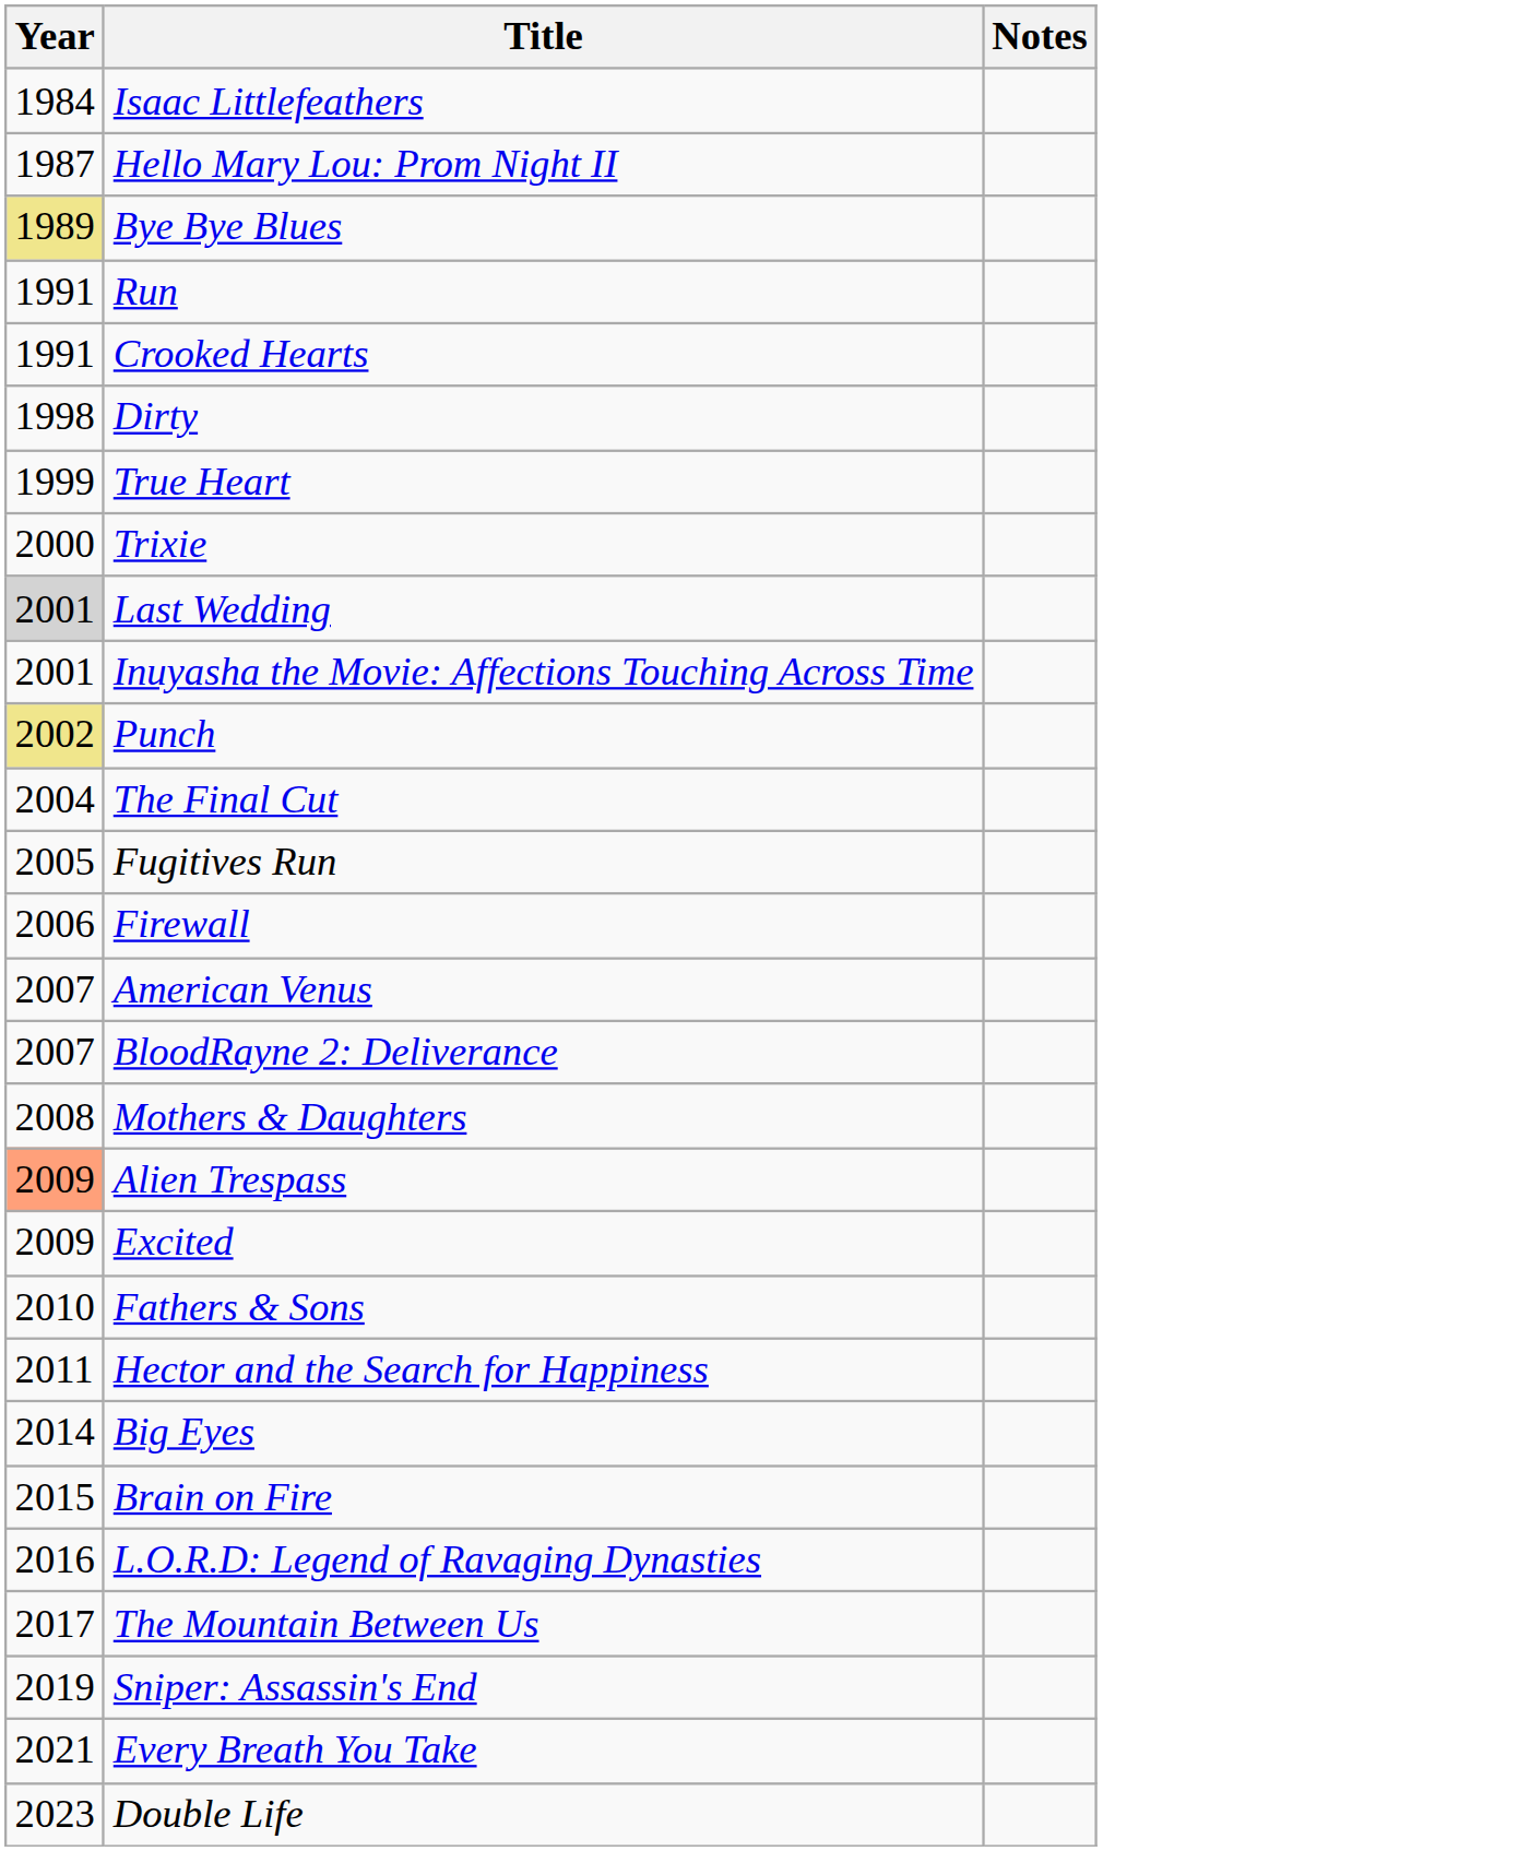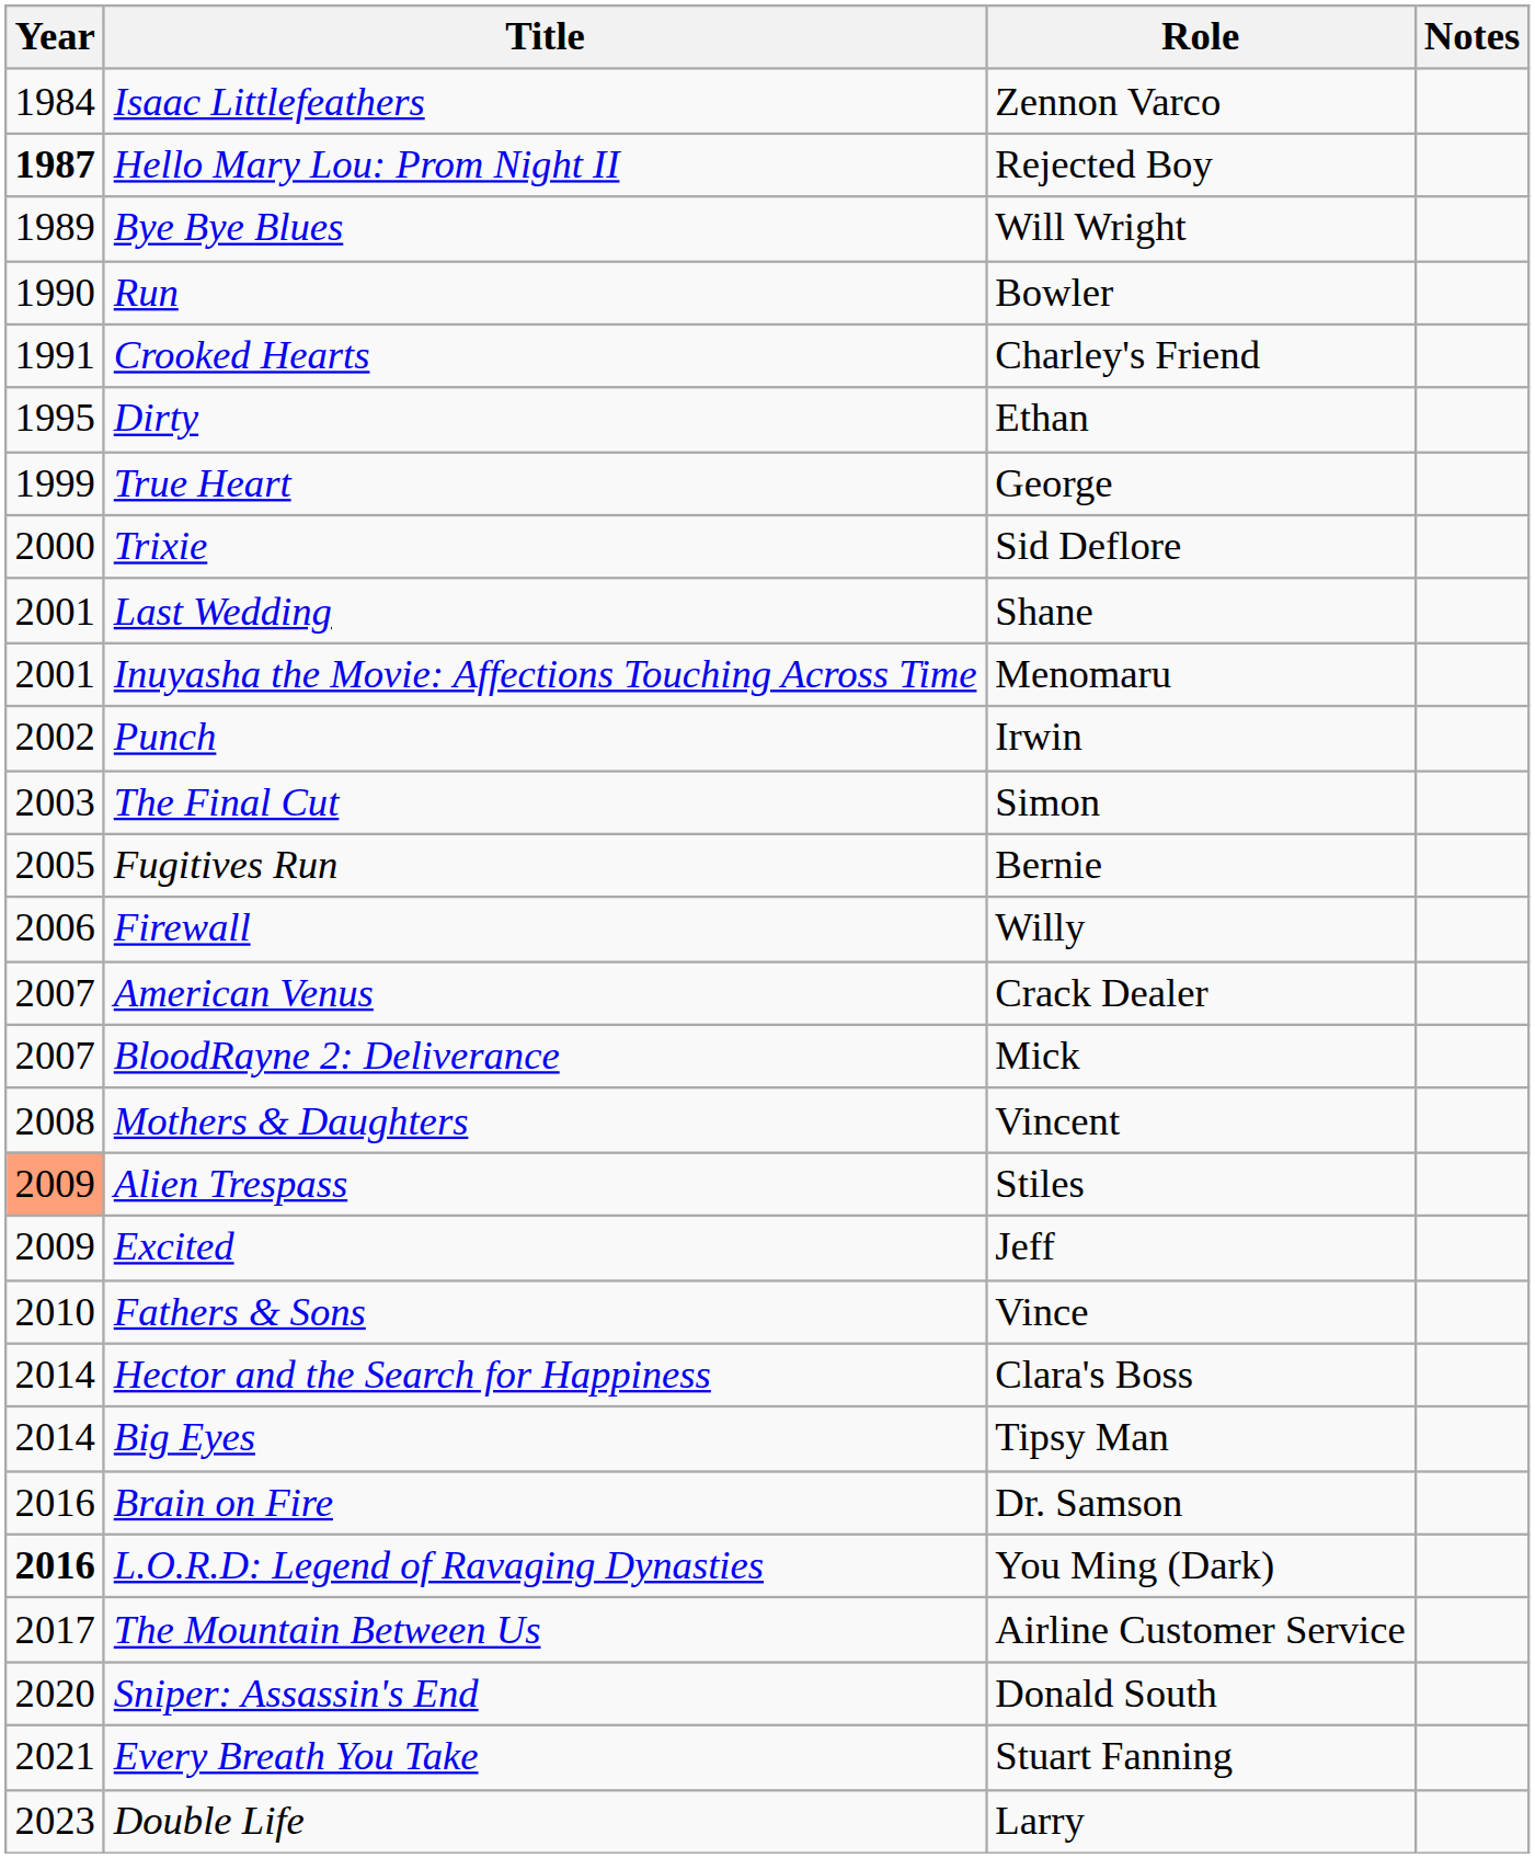 <table class="wikitable sortable">
 <tr>
 <th>Year</th>
 <th>Title</th>
+<th>Role</th>
 <th>Notes</th>
 </tr>
 <tr>
 <td>1984</td>
 <td><em><a href='#'>Isaac Littlefeathers</a></em></td>
+<td>Zennon Varco</td>
 <td></td>
 </tr>
 <tr>
-<td>1987</td>
+<td><strong>1987</strong></td>
 <td><em><a href='#'>Hello Mary Lou: Prom Night II</a></em></td>
+<td>Rejected Boy</td>
 <td></td>
 </tr>
 <tr>
-<td style="background: khaki;">1989</td>
+<td>1989</td>
 <td><a href='#'><em>Bye Bye Blues</em></a></td>
+<td>Will Wright</td>
 <td></td>
 </tr>
 <tr>
-<td>1991</td>
+<td>1990</td>
 <td><a href='#'><em>Run</em></a></td>
+<td>Bowler</td>
 <td></td>
 </tr>
 <tr>
 <td>1991</td>
 <td><em><a href='#'>Crooked Hearts</a></em></td>
+<td>Charley's Friend</td>
 <td></td>
 </tr>
 <tr>
-<td>1998</td>
+<td>1995</td>
 <td><em><a href='#'>Dirty</a></em></td>
+<td>Ethan</td>
 <td></td>
 </tr>
 <tr>
 <td>1999</td>
 <td><em><a href='#'>True Heart</a></em></td>
+<td>George</td>
 <td></td>
 </tr>
 <tr>
 <td>2000</td>
 <td><a href='#'><em>Trixie</em></a></td>
+<td>Sid Deflore</td>
 <td></td>
 </tr>
 <tr>
-<td style="background: lightgrey;">2001</td>
+<td>2001</td>
 <td><em><a href='#'>Last Wedding</a></em></td>
+<td>Shane</td>
 <td></td>
 </tr>
 <tr>
 <td>2001</td>
 <td><em><a href='#'>Inuyasha the Movie: Affections Touching Across Time</a></em></td>
+<td>Menomaru</td>
 <td></td>
 </tr>
 <tr>
-<td style="background: khaki;">2002</td>
+<td>2002</td>
 <td><a href='#'><em>Punch</em></a></td>
+<td>Irwin</td>
 <td></td>
 </tr>
 <tr>
-<td>2004</td>
+<td>2003</td>
 <td data-sort-value="Final Cut, The"><a href='#'><em>The Final Cut</em></a></td>
+<td>Simon</td>
 <td></td>
 </tr>
 <tr>
 <td>2005</td>
 <td><em>Fugitives Run</em></td>
+<td>Bernie</td>
 <td></td>
 </tr>
 <tr>
 <td>2006</td>
 <td><a href='#'><em>Firewall</em></a></td>
+<td>Willy</td>
 <td></td>
 </tr>
 <tr>
 <td>2007</td>
 <td><em><a href='#'>American Venus</a></em></td>
+<td>Crack Dealer</td>
 <td></td>
 </tr>
 <tr>
 <td>2007</td>
 <td><em><a href='#'>BloodRayne 2: Deliverance</a></em></td>
+<td>Mick</td>
 <td></td>
 </tr>
 <tr>
 <td>2008</td>
 <td><a href='#'><em>Mothers & Daughters</em></a></td>
+<td>Vincent</td>
 <td></td>
 </tr>
 <tr>
 <td style="background: lightsalmon;">2009</td>
 <td><em><a href='#'>Alien Trespass</a></em></td>
+<td>Stiles</td>
 <td></td>
 </tr>
 <tr>
 <td>2009</td>
 <td><a href='#'><em>Excited</em></a></td>
+<td>Jeff</td>
 <td></td>
 </tr>
 <tr>
 <td>2010</td>
 <td><a href='#'><em>Fathers & Sons</em></a></td>
+<td>Vince</td>
 <td></td>
 </tr>
 <tr>
-<td>2011</td>
+<td>2014</td>
 <td><a href='#'><em>Hector and the Search for Happiness</em></a></td>
+<td>Clara's Boss</td>
 <td></td>
 </tr>
 <tr>
 <td>2014</td>
 <td><em><a href='#'>Big Eyes</a></em></td>
-<td></td>
-</tr>
-<tr>
-<td>2015</td>
-<td><a href='#'><em>Brain on Fire</em></a></td>
+<td>Tipsy Man</td>
 <td></td>
 </tr>
 <tr>
 <td>2016</td>
+<td><a href='#'><em>Brain on Fire</em></a></td>
+<td>Dr. Samson</td>
+<td></td>
+</tr>
+<tr>
+<td><strong>2016</strong></td>
 <td><em><a href='#'>L.O.R.D: Legend of Ravaging Dynasties</a></em></td>
+<td>You Ming (Dark)</td>
 <td></td>
 </tr>
 <tr>
 <td>2017</td>
 <td data-sort-value="Mountain Between Us, The"><a href='#'><em>The Mountain Between Us</em></a></td>
+<td>Airline Customer Service</td>
 <td></td>
 </tr>
 <tr>
-<td>2019</td>
+<td>2020</td>
 <td><em><a href='#'>Sniper: Assassin's End</a></em></td>
+<td>Donald South</td>
 <td></td>
 </tr>
 <tr>
 <td>2021</td>
 <td><a href='#'><em>Every Breath You Take</em></a></td>
+<td>Stuart Fanning</td>
 <td></td>
 </tr>
 <tr>
 <td>2023</td>
 <td><em>Double Life</em></td>
+<td>Larry</td>
 <td></td>
 </tr>
 </table>
